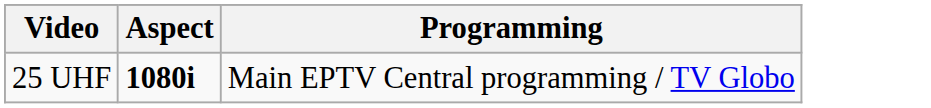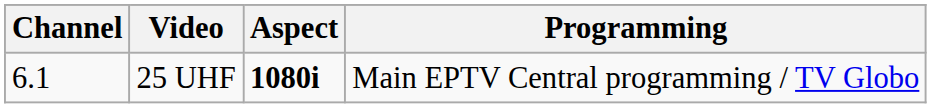 <table class="wikitable">
 <tr>
+<th>Channel</th>
 <th>Video</th>
 <th>Aspect</th>
 <th>Programming</th>
 </tr>
 <tr>
+<td>6.1</td>
 <td>25 UHF</td>
 <td><strong>1080i</strong></td>
 <td>Main EPTV Central programming / <a href='#'>TV Globo</a></td>
 </tr>
 </table>
